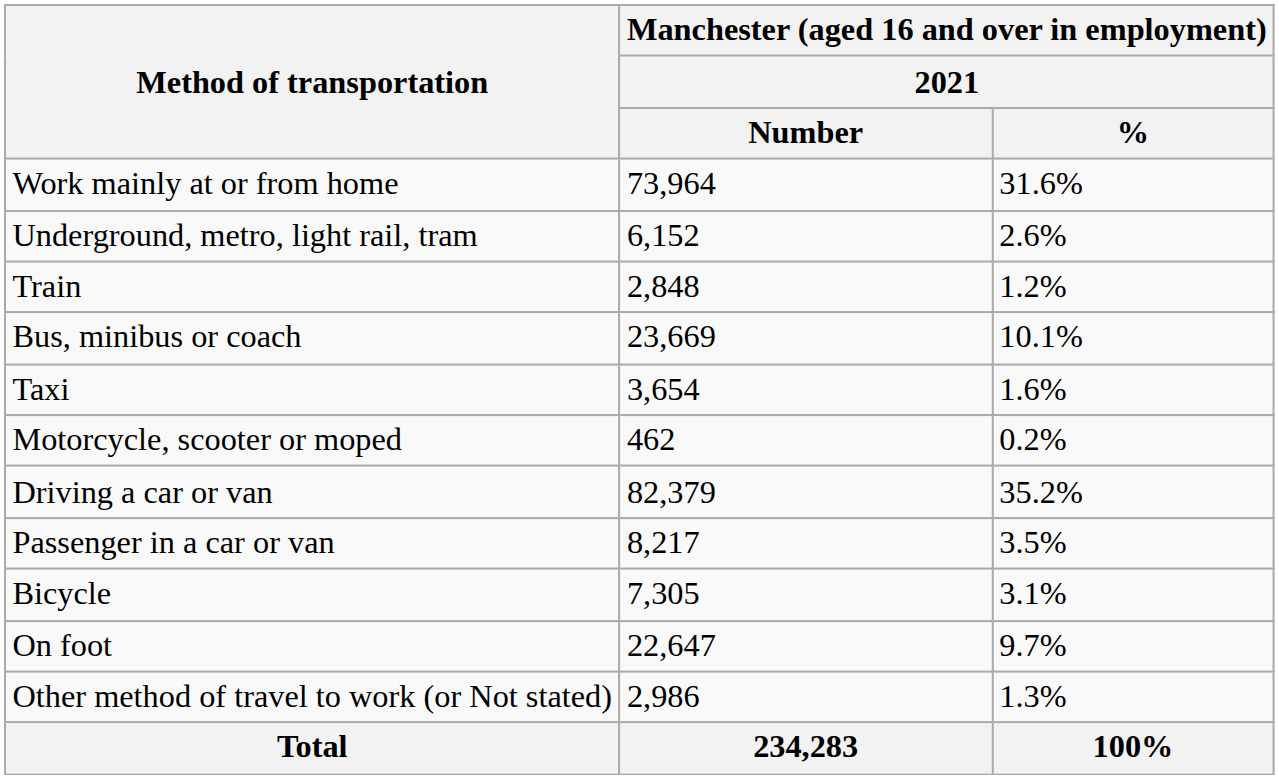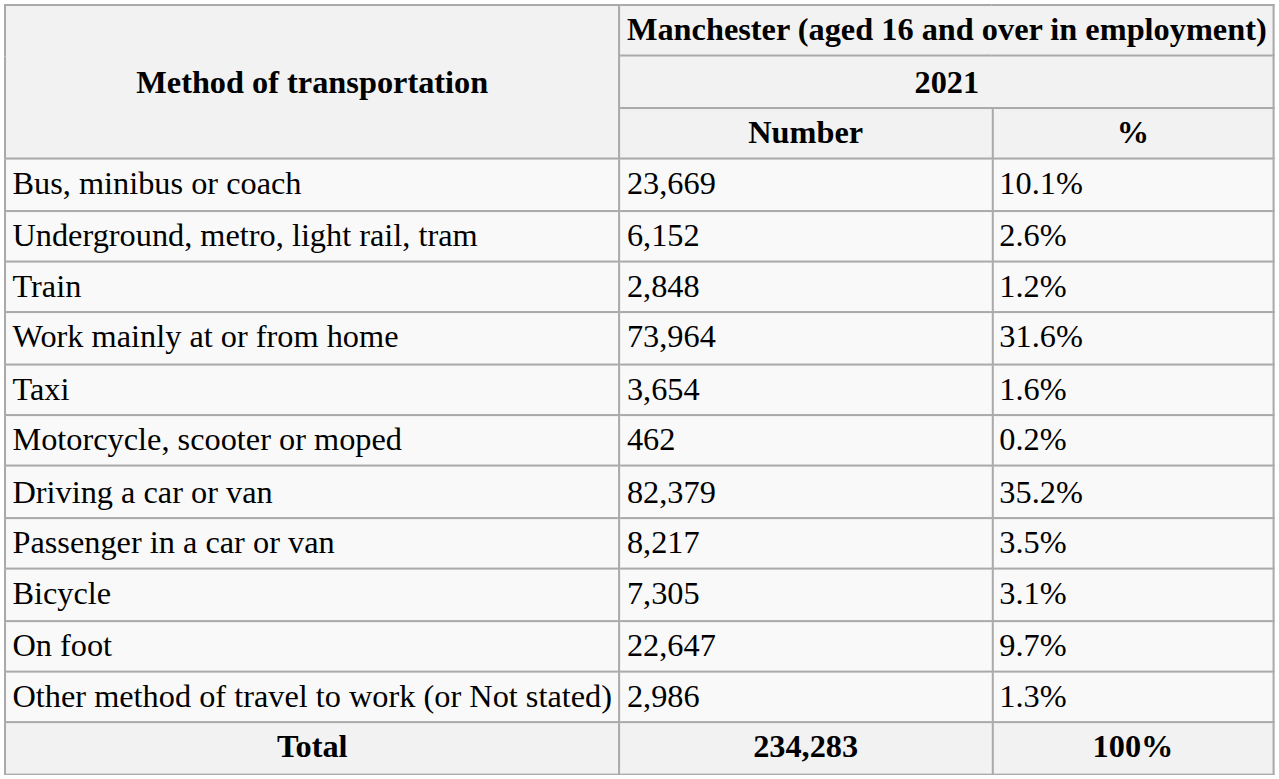 <table class="wikitable sortable mw-collapsible">
 <tr>
 <th rowspan="3">Method of transportation</th>
 <th colspan="2">Manchester (aged 16 and over in employment)</th>
 </tr>
 <tr>
 <th colspan="2">2021</th>
 </tr>
 <tr>
 <th>Number</th>
 <th>%</th>
 </tr>
 <tr>
-<td>Work mainly at or from home</td>
-<td>73,964</td>
-<td>31.6%</td>
+<td>Bus, minibus or coach</td>
+<td>23,669</td>
+<td>10.1%</td>
 </tr>
 <tr>
 <td>Underground, metro, light rail, tram</td>
 <td>6,152</td>
 <td>2.6%</td>
 </tr>
 <tr>
 <td>Train</td>
 <td>2,848</td>
 <td>1.2%</td>
 </tr>
 <tr>
-<td>Bus, minibus or coach</td>
-<td>23,669</td>
-<td>10.1%</td>
+<td>Work mainly at or from home</td>
+<td>73,964</td>
+<td>31.6%</td>
 </tr>
 <tr>
 <td>Taxi</td>
 <td>3,654</td>
 <td>1.6%</td>
 </tr>
 <tr>
 <td>Motorcycle, scooter or moped</td>
 <td>462</td>
 <td>0.2%</td>
 </tr>
 <tr>
 <td>Driving a car or van</td>
 <td>82,379</td>
 <td>35.2%</td>
 </tr>
 <tr>
 <td>Passenger in a car or van</td>
 <td>8,217</td>
 <td>3.5%</td>
 </tr>
 <tr>
 <td>Bicycle</td>
 <td>7,305</td>
 <td>3.1%</td>
 </tr>
 <tr>
 <td>On foot</td>
 <td>22,647</td>
 <td>9.7%</td>
 </tr>
 <tr>
 <td>Other method of travel to work (or Not stated)</td>
 <td>2,986</td>
 <td>1.3%</td>
 </tr>
 <tr>
 <th>Total</th>
 <th>234,283</th>
 <th>100%</th>
 </tr>
 </table>
